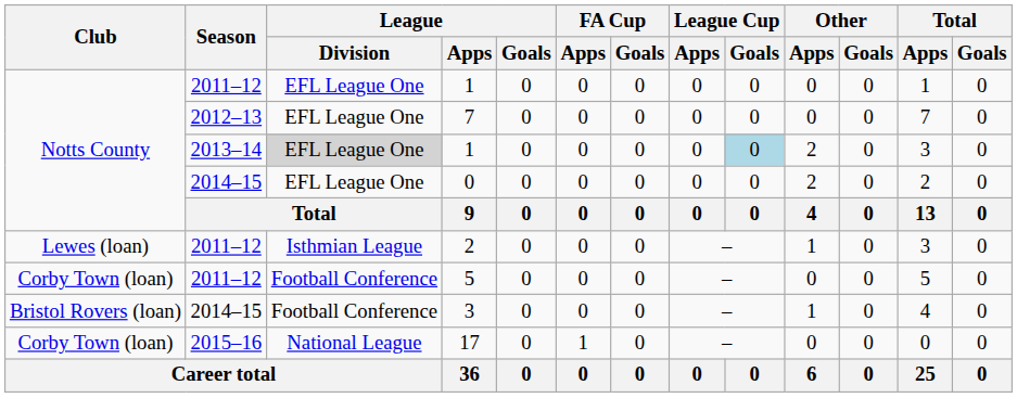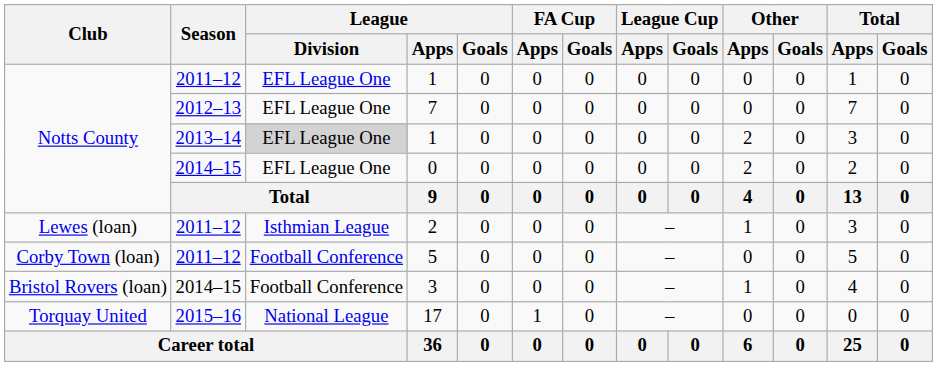 <table class="wikitable" style="text-align:center">
 <tr>
 <th rowspan="2">Club</th>
 <th rowspan="2">Season</th>
 <th colspan="3">League</th>
 <th colspan="2">FA Cup</th>
 <th colspan="2">League Cup</th>
 <th colspan="2">Other</th>
 <th colspan="2">Total</th>
 </tr>
 <tr>
 <th>Division</th>
 <th>Apps</th>
 <th>Goals</th>
 <th>Apps</th>
 <th>Goals</th>
 <th>Apps</th>
 <th>Goals</th>
 <th>Apps</th>
 <th>Goals</th>
 <th>Apps</th>
 <th>Goals</th>
 </tr>
 <tr>
 <td rowspan="5"><a href='#'>Notts County</a></td>
 <td><a href='#'>2011–12</a></td>
 <td><a href='#'>EFL League One</a></td>
 <td>1</td>
 <td>0</td>
 <td>0</td>
 <td>0</td>
 <td>0</td>
 <td>0</td>
 <td>0</td>
 <td>0</td>
 <td>1</td>
 <td>0</td>
 </tr>
 <tr>
 <td><a href='#'>2012–13</a></td>
 <td>EFL League One</td>
 <td>7</td>
 <td>0</td>
 <td>0</td>
 <td>0</td>
 <td>0</td>
 <td>0</td>
 <td>0</td>
 <td>0</td>
 <td>7</td>
 <td>0</td>
 </tr>
 <tr>
 <td><a href='#'>2013–14</a></td>
 <td style="background: lightgrey;">EFL League One</td>
 <td>1</td>
 <td>0</td>
 <td>0</td>
 <td>0</td>
 <td>0</td>
-<td style="background: lightblue;">0</td>
+<td>0</td>
 <td>2</td>
 <td>0</td>
 <td>3</td>
 <td>0</td>
 </tr>
 <tr>
 <td><a href='#'>2014–15</a></td>
 <td>EFL League One</td>
 <td>0</td>
 <td>0</td>
 <td>0</td>
 <td>0</td>
 <td>0</td>
 <td>0</td>
 <td>2</td>
 <td>0</td>
 <td>2</td>
 <td>0</td>
 </tr>
 <tr>
 <th colspan="2">Total</th>
 <th>9</th>
 <th>0</th>
 <th>0</th>
 <th>0</th>
 <th>0</th>
 <th>0</th>
 <th>4</th>
 <th>0</th>
 <th>13</th>
 <th>0</th>
 </tr>
 <tr>
 <td><a href='#'>Lewes</a> (loan)</td>
 <td><a href='#'>2011–12</a></td>
 <td><a href='#'>Isthmian League</a></td>
 <td>2</td>
 <td>0</td>
 <td>0</td>
 <td>0</td>
 <td colspan="2">–</td>
 <td>1</td>
 <td>0</td>
 <td>3</td>
 <td>0</td>
 </tr>
 <tr>
 <td><a href='#'>Corby Town</a> (loan)</td>
 <td><a href='#'>2011–12</a></td>
 <td><a href='#'>Football Conference</a></td>
 <td>5</td>
 <td>0</td>
 <td>0</td>
 <td>0</td>
 <td colspan="2">–</td>
 <td>0</td>
 <td>0</td>
 <td>5</td>
 <td>0</td>
 </tr>
 <tr>
 <td><a href='#'>Bristol Rovers</a> (loan)</td>
 <td>2014–15</td>
 <td>Football Conference</td>
 <td>3</td>
 <td>0</td>
 <td>0</td>
 <td>0</td>
 <td colspan="2">–</td>
 <td>1</td>
 <td>0</td>
 <td>4</td>
 <td>0</td>
 </tr>
 <tr>
-<td><a href='#'>Corby Town</a> (loan)</td>
+<td><a href='#'>Torquay United</a></td>
 <td><a href='#'>2015–16</a></td>
 <td><a href='#'>National League</a></td>
 <td>17</td>
 <td>0</td>
 <td>1</td>
 <td>0</td>
 <td colspan="2">–</td>
 <td>0</td>
 <td>0</td>
 <td>0</td>
 <td>0</td>
 </tr>
 <tr>
 <th colspan="3">Career total</th>
 <th>36</th>
 <th>0</th>
 <th>0</th>
 <th>0</th>
 <th>0</th>
 <th>0</th>
 <th>6</th>
 <th>0</th>
 <th>25</th>
 <th>0</th>
 </tr>
 </table>
